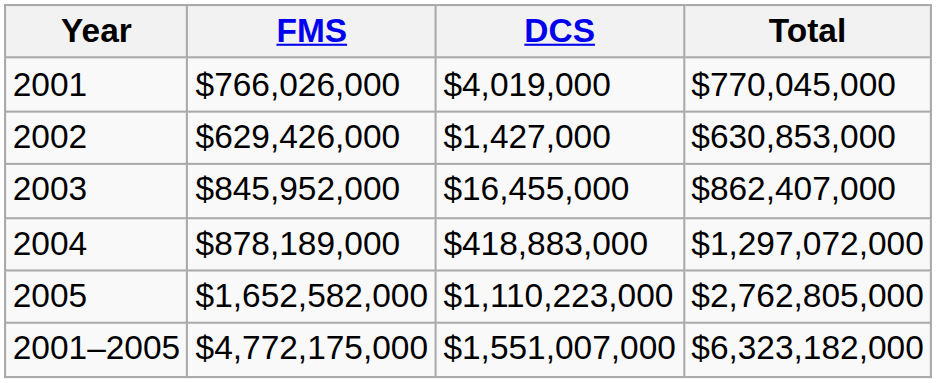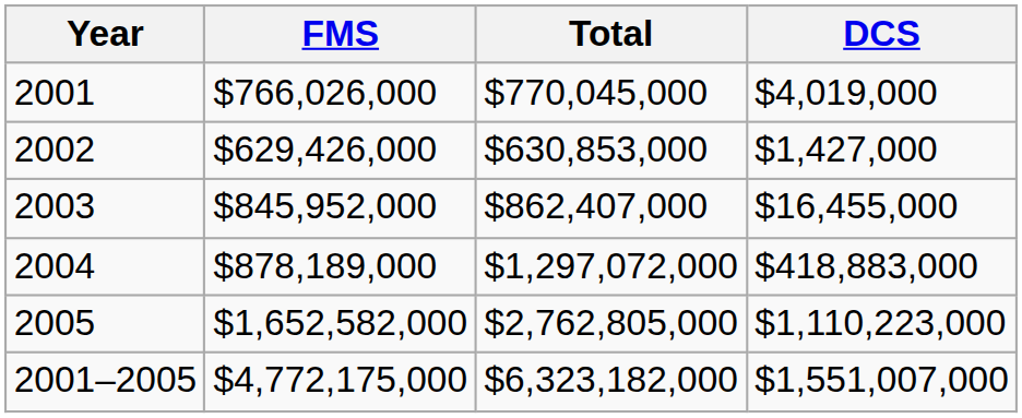 <table class="wikitable">
 <tr>
 <th>Year</th>
 <th><a href='#'>FMS</a></th>
+<th>Total</th>
 <th><a href='#'>DCS</a></th>
-<th>Total</th>
 </tr>
 <tr>
 <td>2001</td>
 <td>$766,026,000</td>
+<td>$770,045,000</td>
 <td>$4,019,000</td>
-<td>$770,045,000</td>
 </tr>
 <tr>
 <td>2002</td>
 <td>$629,426,000</td>
+<td>$630,853,000</td>
 <td>$1,427,000</td>
-<td>$630,853,000</td>
 </tr>
 <tr>
 <td>2003</td>
 <td>$845,952,000</td>
+<td>$862,407,000</td>
 <td>$16,455,000</td>
-<td>$862,407,000</td>
 </tr>
 <tr>
 <td>2004</td>
 <td>$878,189,000</td>
+<td>$1,297,072,000</td>
 <td>$418,883,000</td>
-<td>$1,297,072,000</td>
 </tr>
 <tr>
 <td>2005</td>
 <td>$1,652,582,000</td>
+<td>$2,762,805,000</td>
 <td>$1,110,223,000</td>
-<td>$2,762,805,000</td>
 </tr>
 <tr>
 <td>2001–2005</td>
 <td>$4,772,175,000</td>
+<td>$6,323,182,000</td>
 <td>$1,551,007,000</td>
-<td>$6,323,182,000</td>
 </tr>
 </table>
